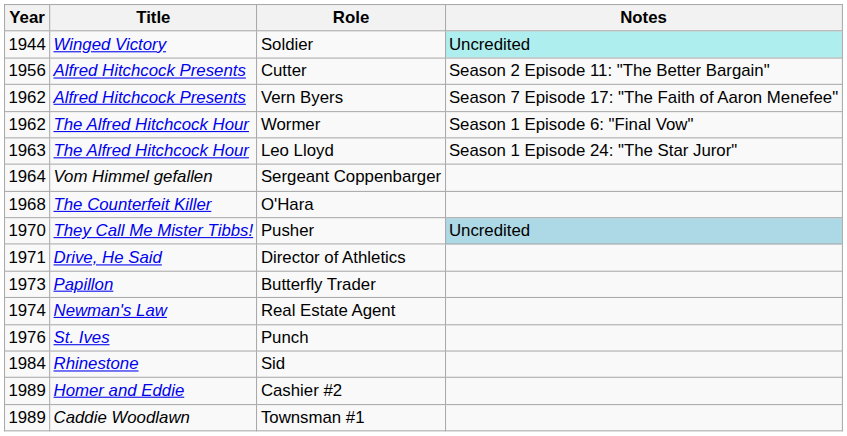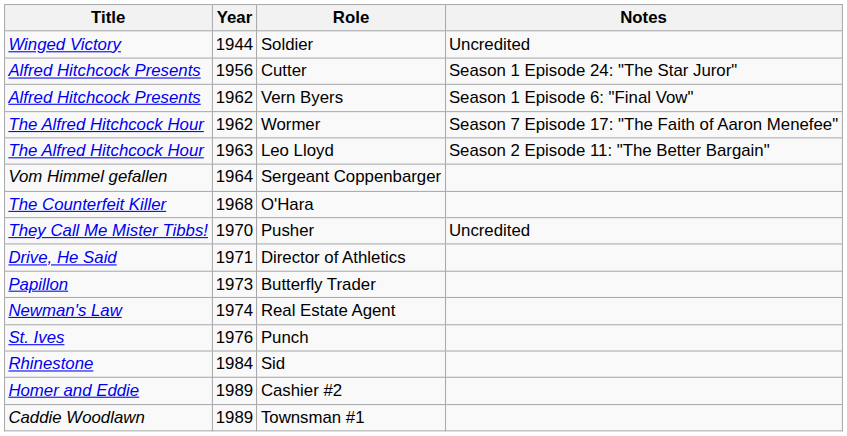 <table class="wikitable sortable">
 <tr>
+<th>Title</th>
 <th>Year</th>
-<th>Title</th>
 <th>Role</th>
 <th>Notes</th>
 </tr>
 <tr>
+<td><em><a href='#'>Winged Victory</a></em></td>
 <td>1944</td>
-<td><em><a href='#'>Winged Victory</a></em></td>
 <td>Soldier</td>
-<td style="background: paleturquoise;">Uncredited</td>
+<td>Uncredited</td>
 </tr>
 <tr>
+<td><em><a href='#'>Alfred Hitchcock Presents</a></em></td>
 <td>1956</td>
+<td>Cutter</td>
+<td>Season 1 Episode 24: "The Star Juror"</td>
+</tr>
+<tr>
 <td><em><a href='#'>Alfred Hitchcock Presents</a></em></td>
-<td>Cutter</td>
+<td>1962</td>
+<td>Vern Byers</td>
+<td>Season 1 Episode 6: "Final Vow"</td>
+</tr>
+<tr>
+<td><em><a href='#'>The Alfred Hitchcock Hour</a></em></td>
+<td>1962</td>
+<td>Wormer</td>
+<td>Season 7 Episode 17: "The Faith of Aaron Menefee"</td>
+</tr>
+<tr>
+<td><em><a href='#'>The Alfred Hitchcock Hour</a></em></td>
+<td>1963</td>
+<td>Leo Lloyd</td>
 <td>Season 2 Episode 11: "The Better Bargain"</td>
 </tr>
 <tr>
-<td>1962</td>
-<td><em><a href='#'>Alfred Hitchcock Presents</a></em></td>
-<td>Vern Byers</td>
-<td>Season 7 Episode 17: "The Faith of Aaron Menefee"</td>
-</tr>
-<tr>
-<td>1962</td>
-<td><em><a href='#'>The Alfred Hitchcock Hour</a></em></td>
-<td>Wormer</td>
-<td>Season 1 Episode 6: "Final Vow"</td>
-</tr>
-<tr>
-<td>1963</td>
-<td><em><a href='#'>The Alfred Hitchcock Hour</a></em></td>
-<td>Leo Lloyd</td>
-<td>Season 1 Episode 24: "The Star Juror"</td>
-</tr>
-<tr>
+<td><em>Vom Himmel gefallen</em></td>
 <td>1964</td>
-<td><em>Vom Himmel gefallen</em></td>
 <td>Sergeant Coppenbarger</td>
 <td></td>
 </tr>
 <tr>
+<td><em><a href='#'>The Counterfeit Killer</a></em></td>
 <td>1968</td>
-<td><em><a href='#'>The Counterfeit Killer</a></em></td>
 <td>O'Hara</td>
 <td></td>
 </tr>
 <tr>
+<td><em><a href='#'>They Call Me Mister Tibbs!</a></em></td>
 <td>1970</td>
-<td><em><a href='#'>They Call Me Mister Tibbs!</a></em></td>
 <td>Pusher</td>
-<td style="background: lightblue;">Uncredited</td>
+<td>Uncredited</td>
 </tr>
 <tr>
+<td><em><a href='#'>Drive, He Said</a></em></td>
 <td>1971</td>
-<td><em><a href='#'>Drive, He Said</a></em></td>
 <td>Director of Athletics</td>
 <td></td>
 </tr>
 <tr>
+<td><em><a href='#'>Papillon</a></em></td>
 <td>1973</td>
-<td><em><a href='#'>Papillon</a></em></td>
 <td>Butterfly Trader</td>
 <td></td>
 </tr>
 <tr>
+<td><em><a href='#'>Newman's Law</a></em></td>
 <td>1974</td>
-<td><em><a href='#'>Newman's Law</a></em></td>
 <td>Real Estate Agent</td>
 <td></td>
 </tr>
 <tr>
+<td><em><a href='#'>St. Ives</a></em></td>
 <td>1976</td>
-<td><em><a href='#'>St. Ives</a></em></td>
 <td>Punch</td>
 <td></td>
 </tr>
 <tr>
+<td><em><a href='#'>Rhinestone</a></em></td>
 <td>1984</td>
-<td><em><a href='#'>Rhinestone</a></em></td>
 <td>Sid</td>
 <td></td>
 </tr>
 <tr>
+<td><em><a href='#'>Homer and Eddie</a></em></td>
 <td>1989</td>
-<td><em><a href='#'>Homer and Eddie</a></em></td>
 <td>Cashier #2</td>
 <td></td>
 </tr>
 <tr>
+<td><em>Caddie Woodlawn</em></td>
 <td>1989</td>
-<td><em>Caddie Woodlawn</em></td>
 <td>Townsman #1</td>
 <td></td>
 </tr>
 </table>
